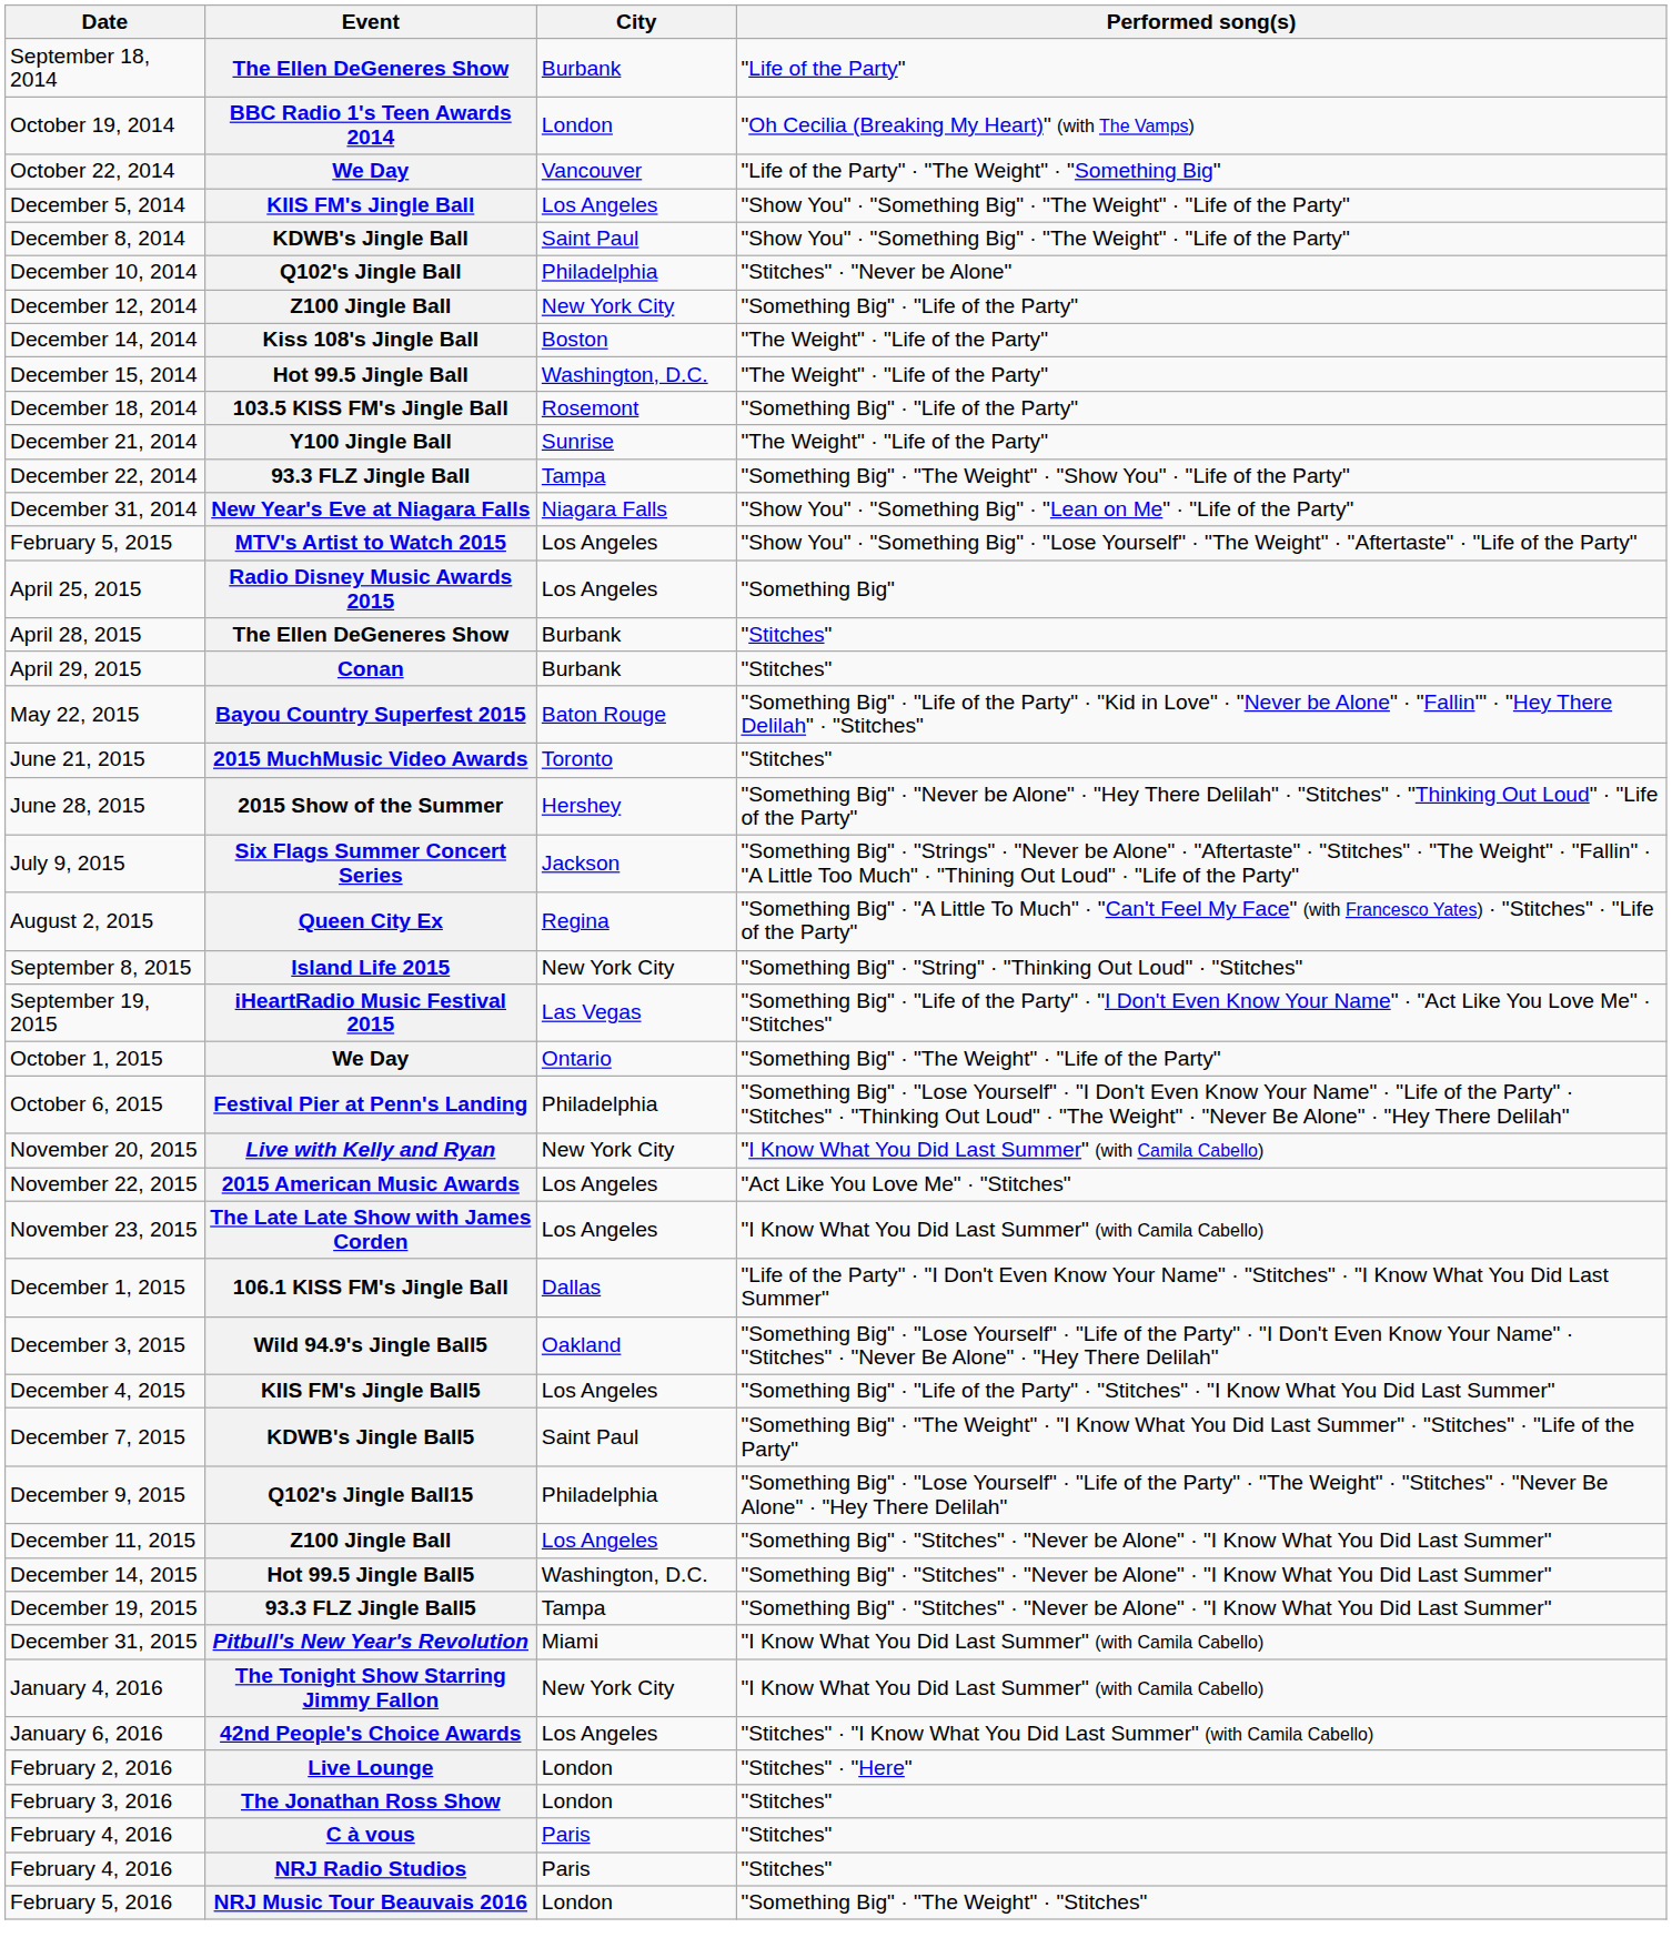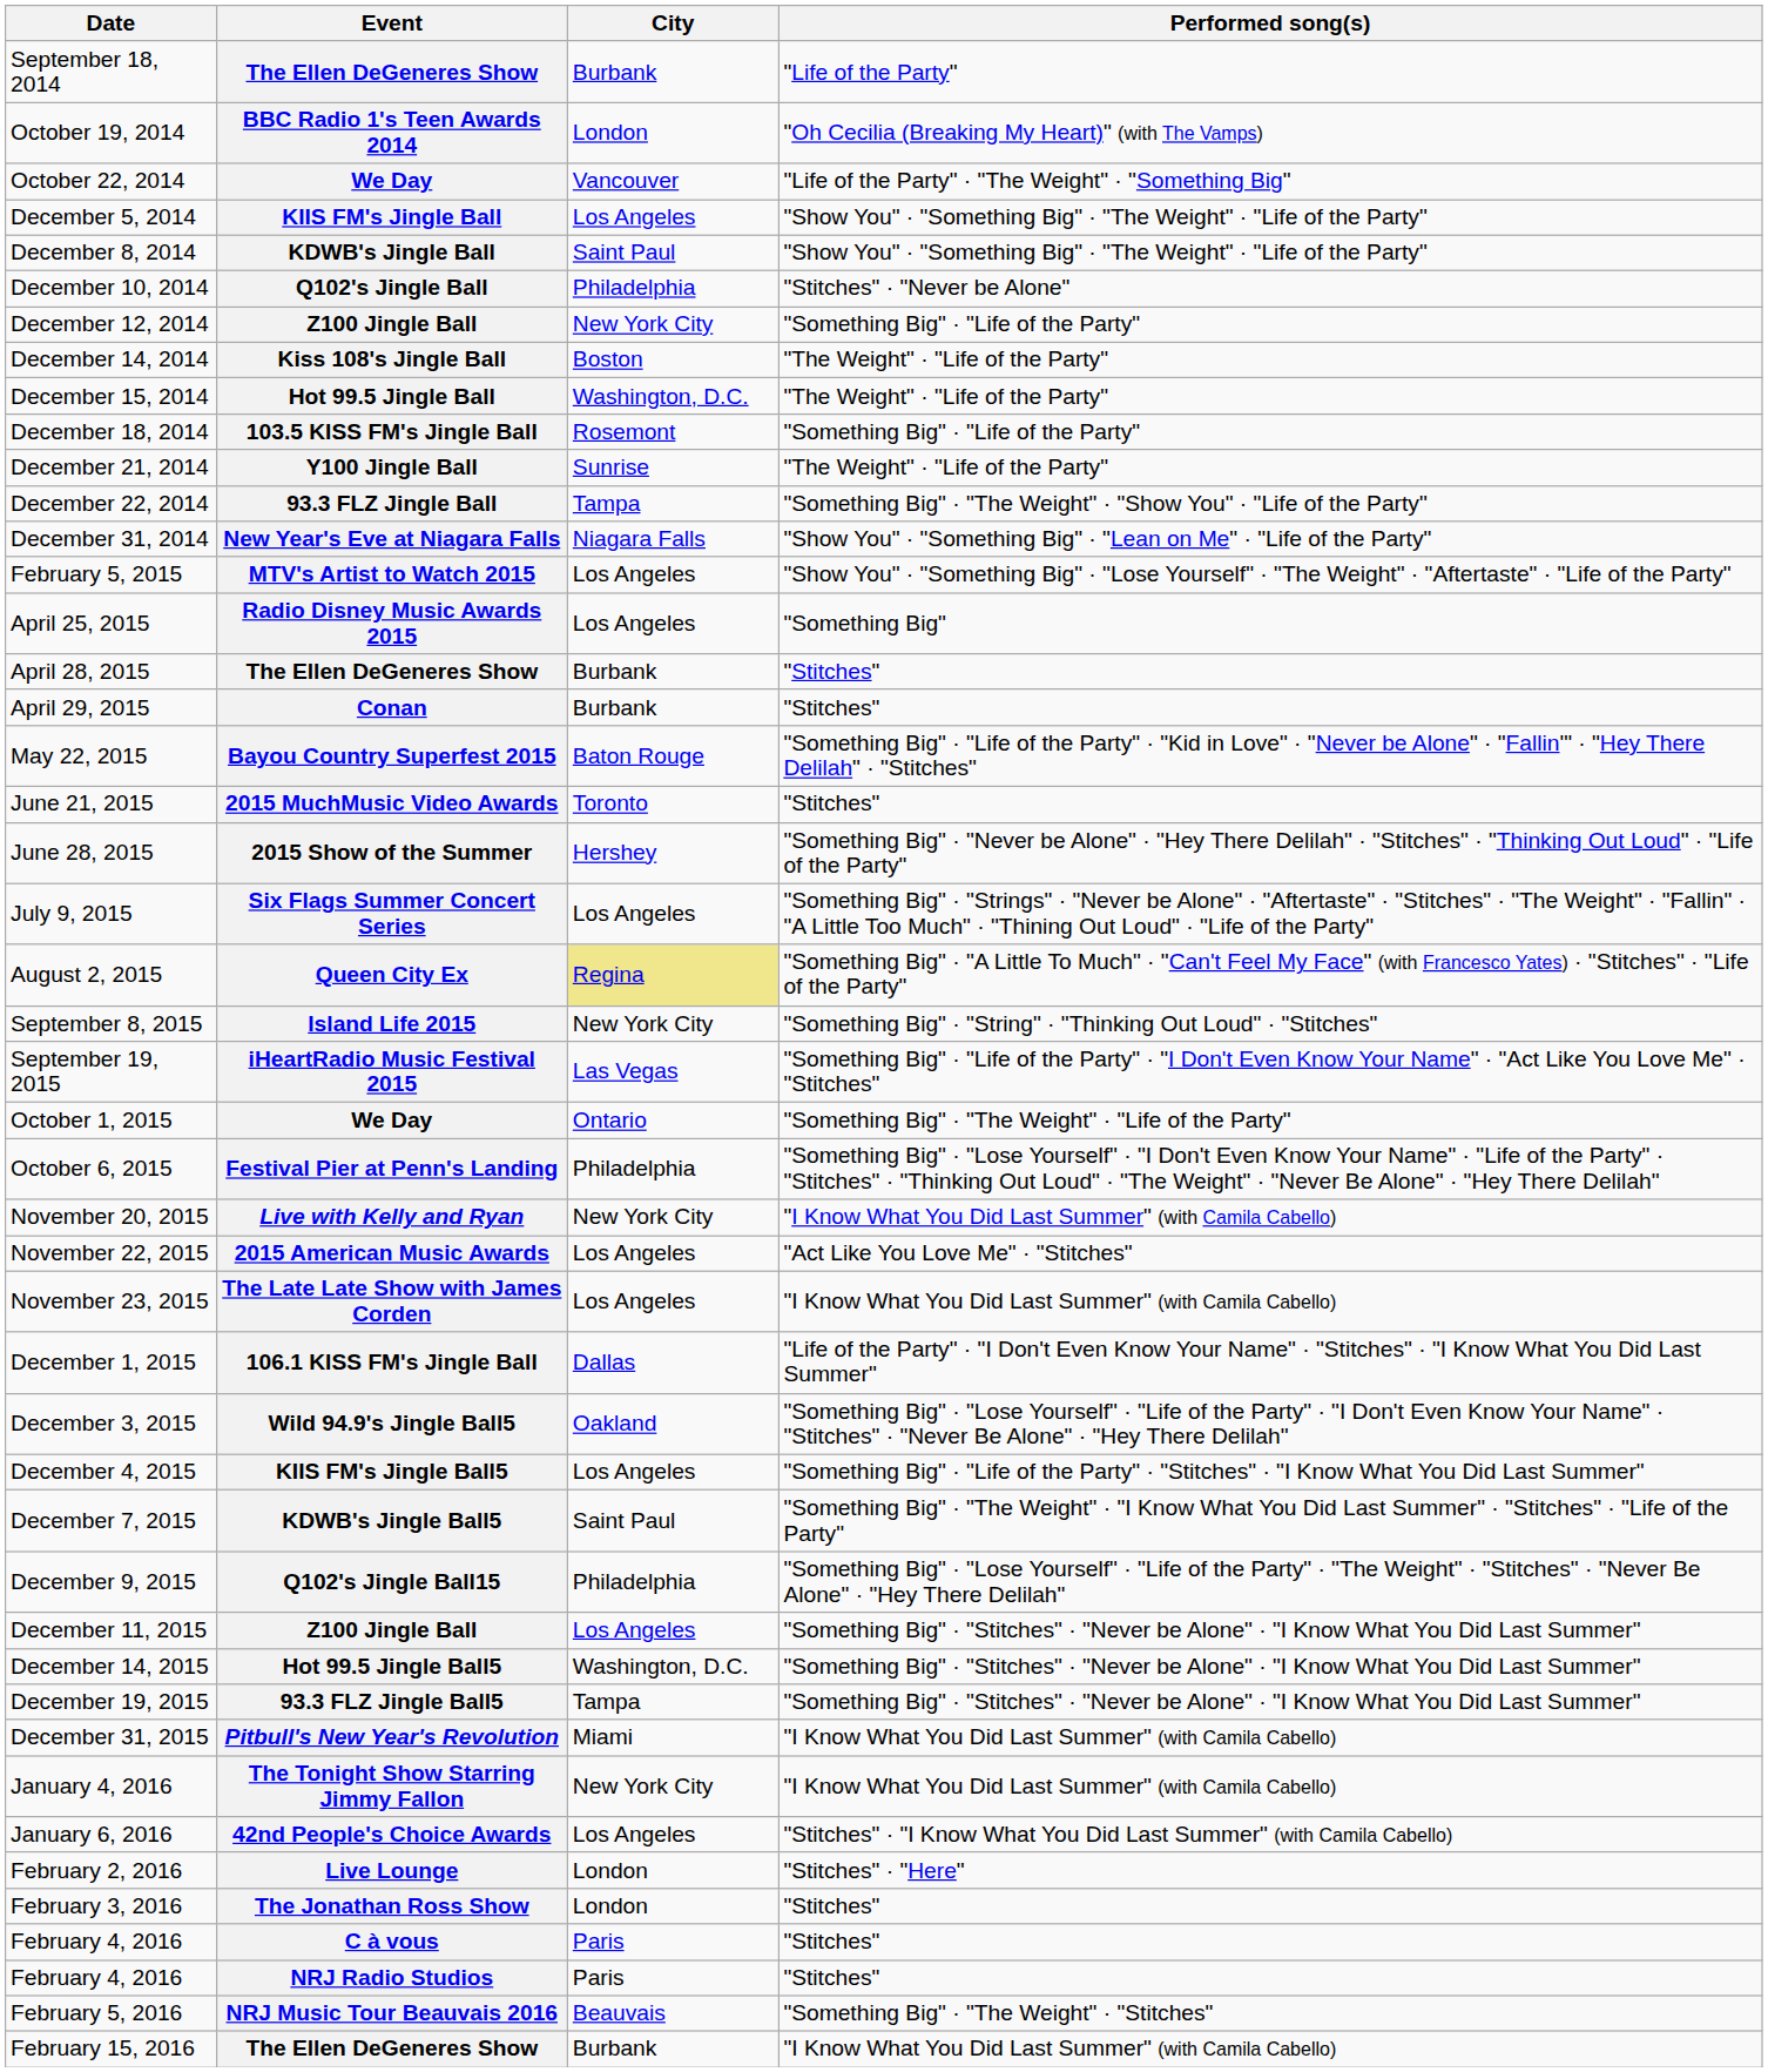 <table class="wikitable sortable plainrowheaders">
 <tr>
 <th style="width:12%;">Date</th>
 <th style="width:20%;">Event</th>
 <th style="width:12%;">City</th>
 <th>Performed song(s)</th>
 </tr>
 <tr>
 <td>September 18, 2014</td>
 <th scope="row"><a href='#'>The Ellen DeGeneres Show</a></th>
 <td><a href='#'>Burbank</a></td>
 <td>"<a href='#'>Life of the Party</a>"</td>
 </tr>
 <tr>
 <td>October 19, 2014</td>
 <th scope="row"><a href='#'>BBC Radio 1's Teen Awards 2014</a></th>
 <td><a href='#'>London</a></td>
 <td>"<a href='#'>Oh Cecilia (Breaking My Heart)</a>" <small>(with <a href='#'>The Vamps</a>)</small></td>
 </tr>
 <tr>
 <td>October 22, 2014</td>
 <th scope="row"><a href='#'>We Day</a></th>
 <td><a href='#'>Vancouver</a></td>
 <td>"Life of the Party" · "The Weight" · "<a href='#'>Something Big</a>"</td>
 </tr>
 <tr>
 <td>December 5, 2014</td>
 <th scope="row"><a href='#'>KIIS FM's Jingle Ball</a></th>
 <td><a href='#'>Los Angeles</a></td>
 <td>"Show You" · "Something Big" · "The Weight" · "Life of the Party"</td>
 </tr>
 <tr>
 <td>December 8, 2014</td>
 <th scope="row">KDWB's Jingle Ball</th>
 <td><a href='#'>Saint Paul</a></td>
 <td>"Show You" · "Something Big" · "The Weight" · "Life of the Party"</td>
 </tr>
 <tr>
 <td>December 10, 2014</td>
 <th scope="row">Q102's Jingle Ball</th>
 <td><a href='#'>Philadelphia</a></td>
 <td>"Stitches" · "Never be Alone"</td>
 </tr>
 <tr>
 <td>December 12, 2014</td>
 <th scope="row">Z100 Jingle Ball</th>
 <td><a href='#'>New York City</a></td>
 <td>"Something Big" · "Life of the Party"</td>
 </tr>
 <tr>
 <td>December 14, 2014</td>
 <th scope="row">Kiss 108's Jingle Ball</th>
 <td><a href='#'>Boston</a></td>
 <td>"The Weight" · "Life of the Party"</td>
 </tr>
 <tr>
 <td>December 15, 2014</td>
 <th scope="row">Hot 99.5 Jingle Ball</th>
 <td><a href='#'>Washington, D.C.</a></td>
 <td>"The Weight" · "Life of the Party"</td>
 </tr>
 <tr>
 <td>December 18, 2014</td>
 <th scope="row">103.5 KISS FM's Jingle Ball</th>
 <td><a href='#'>Rosemont</a></td>
 <td>"Something Big" · "Life of the Party"</td>
 </tr>
 <tr>
 <td>December 21, 2014</td>
 <th scope="row">Y100 Jingle Ball</th>
 <td><a href='#'>Sunrise</a></td>
 <td>"The Weight" · "Life of the Party"</td>
 </tr>
 <tr>
 <td>December 22, 2014</td>
 <th scope="row">93.3 FLZ Jingle Ball</th>
 <td><a href='#'>Tampa</a></td>
 <td>"Something Big" · "The Weight" · "Show You" · "Life of the Party"</td>
 </tr>
 <tr>
 <td>December 31, 2014</td>
 <th scope="row"><a href='#'>New Year's Eve at Niagara Falls</a></th>
 <td><a href='#'>Niagara Falls</a></td>
 <td>"Show You" · "Something Big" · "<a href='#'>Lean on Me</a>" · "Life of the Party"</td>
 </tr>
 <tr>
 <td>February 5, 2015</td>
 <th scope="row"><a href='#'>MTV's Artist to Watch 2015</a></th>
 <td>Los Angeles</td>
 <td>"Show You" · "Something Big" · "Lose Yourself" · "The Weight" · "Aftertaste" · "Life of the Party"</td>
 </tr>
 <tr>
 <td>April 25, 2015</td>
 <th scope="row"><a href='#'>Radio Disney Music Awards 2015</a></th>
 <td>Los Angeles</td>
 <td>"Something Big"</td>
 </tr>
 <tr>
 <td>April 28, 2015</td>
 <th scope="row">The Ellen DeGeneres Show</th>
 <td>Burbank</td>
 <td>"<a href='#'>Stitches</a>"</td>
 </tr>
 <tr>
 <td>April 29, 2015</td>
 <th scope="row"><a href='#'>Conan</a></th>
 <td>Burbank</td>
 <td>"Stitches"</td>
 </tr>
 <tr>
 <td>May 22, 2015</td>
 <th scope="row"><a href='#'>Bayou Country Superfest 2015</a></th>
 <td><a href='#'>Baton Rouge</a></td>
 <td>"Something Big" · "Life of the Party" · "Kid in Love" · "<a href='#'>Never be Alone</a>" · "<a href='#'>Fallin</a>'" · "<a href='#'>Hey There Delilah</a>" · "Stitches"</td>
 </tr>
 <tr>
 <td>June 21, 2015</td>
 <th scope="row"><a href='#'>2015 MuchMusic Video Awards</a></th>
 <td><a href='#'>Toronto</a></td>
 <td>"Stitches"</td>
 </tr>
 <tr>
 <td>June 28, 2015</td>
 <th scope="row">2015 Show of the Summer</th>
 <td><a href='#'>Hershey</a></td>
 <td>"Something Big" · "Never be Alone" · "Hey There Delilah" · "Stitches" · "<a href='#'>Thinking Out Loud</a>" · "Life of the Party"</td>
 </tr>
 <tr>
 <td>July 9, 2015</td>
 <th scope="row"><a href='#'>Six Flags Summer Concert Series</a></th>
-<td><a href='#'>Jackson</a></td>
+<td>Los Angeles</td>
 <td>"Something Big" · "Strings" · "Never be Alone" · "Aftertaste" · "Stitches" · "The Weight" · "Fallin" · "A Little Too Much" · "Thining Out Loud" · "Life of the Party"</td>
 </tr>
 <tr>
 <td>August 2, 2015</td>
 <th scope="row"><a href='#'>Queen City Ex</a></th>
-<td><a href='#'>Regina</a></td>
+<td style="background: khaki;"><a href='#'>Regina</a></td>
 <td>"Something Big" · "A Little To Much" · "<a href='#'>Can't Feel My Face</a>" <small>(with <a href='#'>Francesco Yates</a>)</small> · "Stitches" · "Life of the Party"</td>
 </tr>
 <tr>
 <td>September 8, 2015</td>
 <th scope="row"><a href='#'>Island Life 2015</a></th>
 <td>New York City</td>
 <td>"Something Big" · "String" · "Thinking Out Loud" · "Stitches"</td>
 </tr>
 <tr>
 <td>September 19, 2015</td>
 <th scope="row"><a href='#'>iHeartRadio Music Festival 2015</a></th>
 <td><a href='#'>Las Vegas</a></td>
 <td>"Something Big" · "Life of the Party" · "<a href='#'>I Don't Even Know Your Name</a>" · "Act Like You Love Me" · "Stitches"</td>
 </tr>
 <tr>
 <td>October 1, 2015</td>
 <th scope="row">We Day</th>
 <td><a href='#'>Ontario</a></td>
 <td>"Something Big" · "The Weight" · "Life of the Party"</td>
 </tr>
 <tr>
 <td>October 6, 2015</td>
 <th scope="row"><a href='#'>Festival Pier at Penn's Landing</a></th>
 <td>Philadelphia</td>
 <td>"Something Big" · "Lose Yourself" · "I Don't Even Know Your Name" · "Life of the Party" · "Stitches" · "Thinking Out Loud" · "The Weight" · "Never Be Alone" · "Hey There Delilah"</td>
 </tr>
 <tr>
 <td>November 20, 2015</td>
 <th scope="row"><em><a href='#'>Live with Kelly and Ryan</a></em></th>
 <td>New York City</td>
 <td>"<a href='#'>I Know What You Did Last Summer</a>" <small>(with <a href='#'>Camila Cabello</a>)</small></td>
 </tr>
 <tr>
 <td>November 22, 2015</td>
 <th scope="row"><a href='#'>2015 American Music Awards</a></th>
 <td>Los Angeles</td>
 <td>"Act Like You Love Me" · "Stitches"</td>
 </tr>
 <tr>
 <td>November 23, 2015</td>
 <th scope="row"><a href='#'>The Late Late Show with James Corden</a></th>
 <td>Los Angeles</td>
 <td>"I Know What You Did Last Summer" <small>(with Camila Cabello)</small></td>
 </tr>
 <tr>
 <td>December 1, 2015</td>
 <th scope="row">106.1 KISS FM's Jingle Ball</th>
 <td><a href='#'>Dallas</a></td>
 <td>"Life of the Party" · "I Don't Even Know Your Name" · "Stitches" · "I Know What You Did Last Summer"</td>
 </tr>
 <tr>
 <td>December 3, 2015</td>
 <th scope="row">Wild 94.9's Jingle Ball5</th>
 <td><a href='#'>Oakland</a></td>
 <td>"Something Big" · "Lose Yourself" · "Life of the Party" · "I Don't Even Know Your Name" · "Stitches" · "Never Be Alone" ·  "Hey There Delilah"</td>
 </tr>
 <tr>
 <td>December 4, 2015</td>
 <th scope="row">KIIS FM's Jingle Ball5</th>
 <td>Los Angeles</td>
 <td>"Something Big" · "Life of the Party" · "Stitches" · "I Know What You Did Last Summer"</td>
 </tr>
 <tr>
 <td>December 7, 2015</td>
 <th scope="row">KDWB's Jingle Ball5</th>
 <td>Saint Paul</td>
 <td>"Something Big" · "The Weight" · "I Know What You Did Last Summer" · "Stitches" · "Life of the Party"</td>
 </tr>
 <tr>
 <td>December 9, 2015</td>
 <th scope="row">Q102's Jingle Ball15</th>
 <td>Philadelphia</td>
 <td>"Something Big" · "Lose Yourself" · "Life of the Party" · "The Weight" · "Stitches" · "Never Be Alone" ·  "Hey There Delilah"</td>
 </tr>
 <tr>
 <td>December 11, 2015</td>
 <th scope="row">Z100 Jingle Ball</th>
 <td><a href='#'>Los Angeles</a></td>
 <td>"Something Big" · "Stitches" · "Never be Alone" · "I Know What You Did Last Summer"</td>
 </tr>
 <tr>
 <td>December 14, 2015</td>
 <th scope="row">Hot 99.5 Jingle Ball5</th>
 <td>Washington, D.C.</td>
 <td>"Something Big" · "Stitches" · "Never be Alone" · "I Know What You Did Last Summer"</td>
 </tr>
 <tr>
 <td>December 19, 2015</td>
 <th scope="row">93.3 FLZ Jingle Ball5</th>
 <td>Tampa</td>
 <td>"Something Big" · "Stitches" · "Never be Alone" · "I Know What You Did Last Summer"</td>
 </tr>
 <tr>
 <td>December 31, 2015</td>
 <th scope="row"><em><a href='#'>Pitbull's New Year's Revolution</a></em></th>
 <td>Miami</td>
 <td>"I Know What You Did Last Summer" <small>(with Camila Cabello)</small></td>
 </tr>
 <tr>
 <td>January 4, 2016</td>
 <th scope="row"><a href='#'>The Tonight Show Starring Jimmy Fallon</a></th>
 <td>New York City</td>
 <td>"I Know What You Did Last Summer" <small>(with Camila Cabello)</small></td>
 </tr>
 <tr>
 <td>January 6, 2016</td>
 <th scope="row"><a href='#'>42nd People's Choice Awards</a></th>
 <td>Los Angeles</td>
 <td>"Stitches" · "I Know What You Did Last Summer" <small>(with Camila Cabello)</small></td>
 </tr>
 <tr>
 <td>February 2, 2016</td>
 <th scope="row"><a href='#'>Live Lounge</a></th>
 <td>London</td>
 <td>"Stitches" · "<a href='#'>Here</a>"</td>
 </tr>
 <tr>
 <td>February 3, 2016</td>
 <th scope="row"><a href='#'>The Jonathan Ross Show</a></th>
 <td>London</td>
 <td>"Stitches"</td>
 </tr>
 <tr>
 <td>February 4, 2016</td>
 <th scope="row"><a href='#'>C à vous</a></th>
 <td><a href='#'>Paris</a></td>
 <td>"Stitches"</td>
 </tr>
 <tr>
 <td>February 4, 2016</td>
 <th scope="row"><a href='#'>NRJ Radio Studios</a></th>
 <td>Paris</td>
 <td>"Stitches"</td>
 </tr>
 <tr>
 <td>February 5, 2016</td>
 <th scope="row"><a href='#'>NRJ Music Tour Beauvais 2016</a></th>
-<td>London</td>
+<td><a href='#'>Beauvais</a></td>
 <td>"Something Big" · "The Weight" · "Stitches"</td>
 </tr>
+<tr>
+<td>February 15, 2016</td>
+<th scope="row">The Ellen DeGeneres Show</th>
+<td>Burbank</td>
+<td>"I Know What You Did Last Summer" <small>(with Camila Cabello)</small></td>
+</tr>
 </table>
